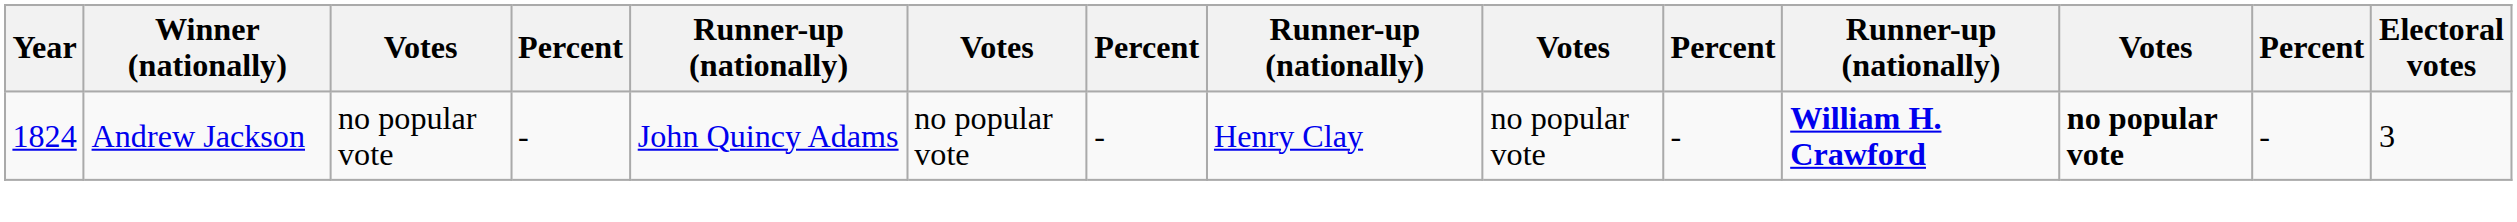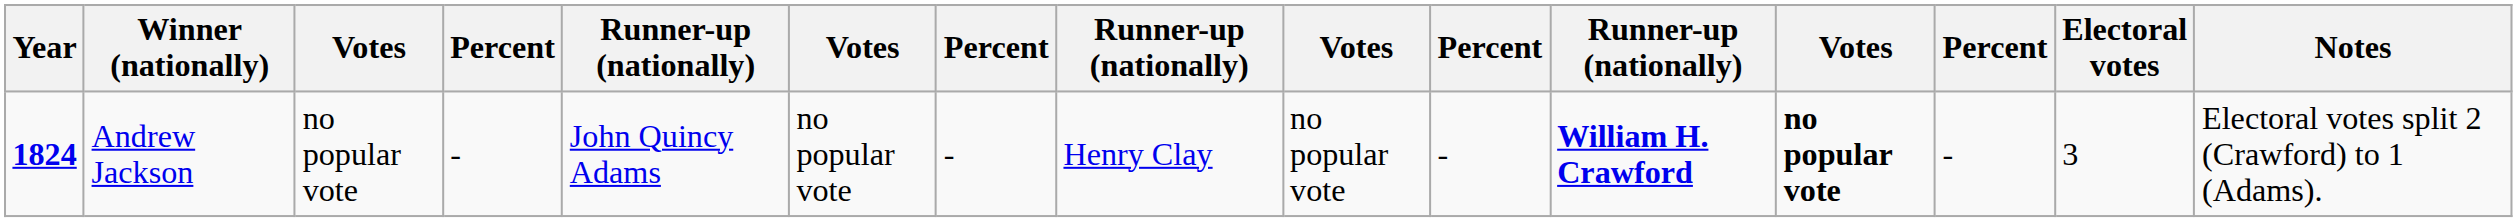 <table class="wikitable sortable">
 <tr>
 <th data-sort-type="number">Year</th>
 <th>Winner (nationally)</th>
 <th data-sort-type="number">Votes</th>
 <th data-sort-type="number">Percent</th>
 <th>Runner-up (nationally)</th>
 <th data-sort-type="number">Votes</th>
 <th data-sort-type="number">Percent</th>
 <th>Runner-up (nationally)</th>
 <th data-sort-type="number">Votes</th>
 <th data-sort-type="number">Percent</th>
 <th>Runner-up (nationally)</th>
 <th data-sort-type="number">Votes</th>
 <th data-sort-type="number">Percent</th>
 <th data-sort-type="number">Electoral<br>votes</th>
+<th class="unsortable">Notes</th>
 </tr>
 <tr>
-<td style"text-align:left"><a href='#'>1824</a></td>
+<td style"text-align:left"><strong><a href='#'>1824</a></strong></td>
 <td><a href='#'>Andrew Jackson</a></td>
 <td>no popular vote</td>
 <td>-</td>
 <td><a href='#'>John Quincy Adams</a></td>
 <td>no popular vote</td>
 <td>-</td>
 <td><a href='#'>Henry Clay</a></td>
 <td>no popular vote</td>
 <td>-</td>
 <td><strong><a href='#'>William H. Crawford</a></strong></td>
 <td><strong>no popular vote</strong></td>
 <td>-</td>
 <td>3</td>
+<td>Electoral votes split 2 (Crawford) to 1 (Adams).</td>
 </tr>
 </table>
